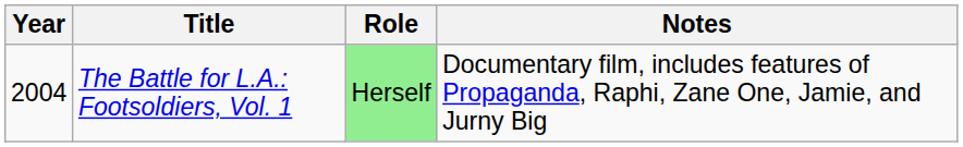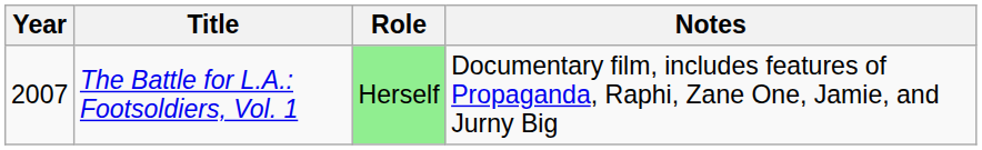 <table class="wikitable">
 <tr>
 <th>Year</th>
 <th>Title</th>
 <th>Role</th>
 <th>Notes</th>
 </tr>
 <tr>
-<td>2004</td>
+<td>2007</td>
 <td><em><a href='#'>The Battle for L.A.: Footsoldiers, Vol. 1</a></em></td>
 <td style="background: lightgreen;">Herself</td>
 <td>Documentary film, includes features of <a href='#'>Propaganda</a>, Raphi, Zane One, Jamie, and Jurny Big</td>
 </tr>
 </table>
